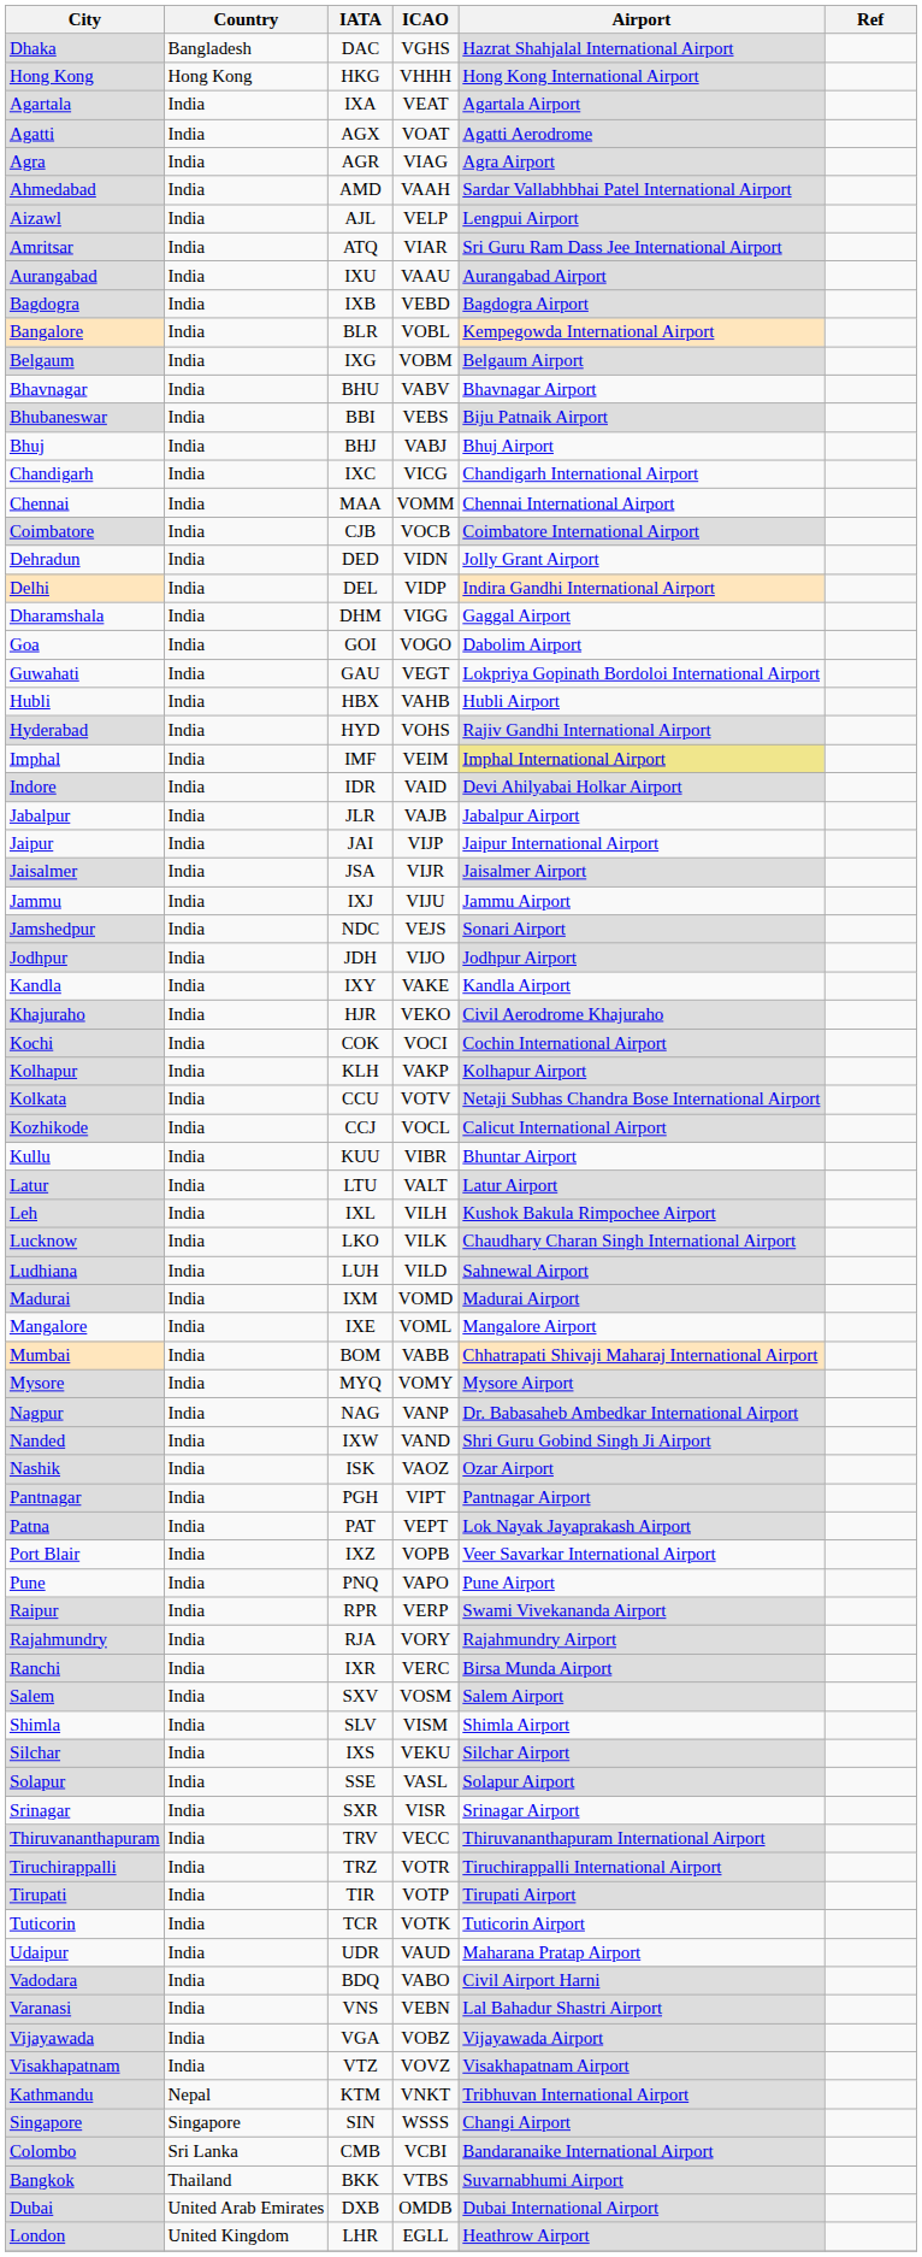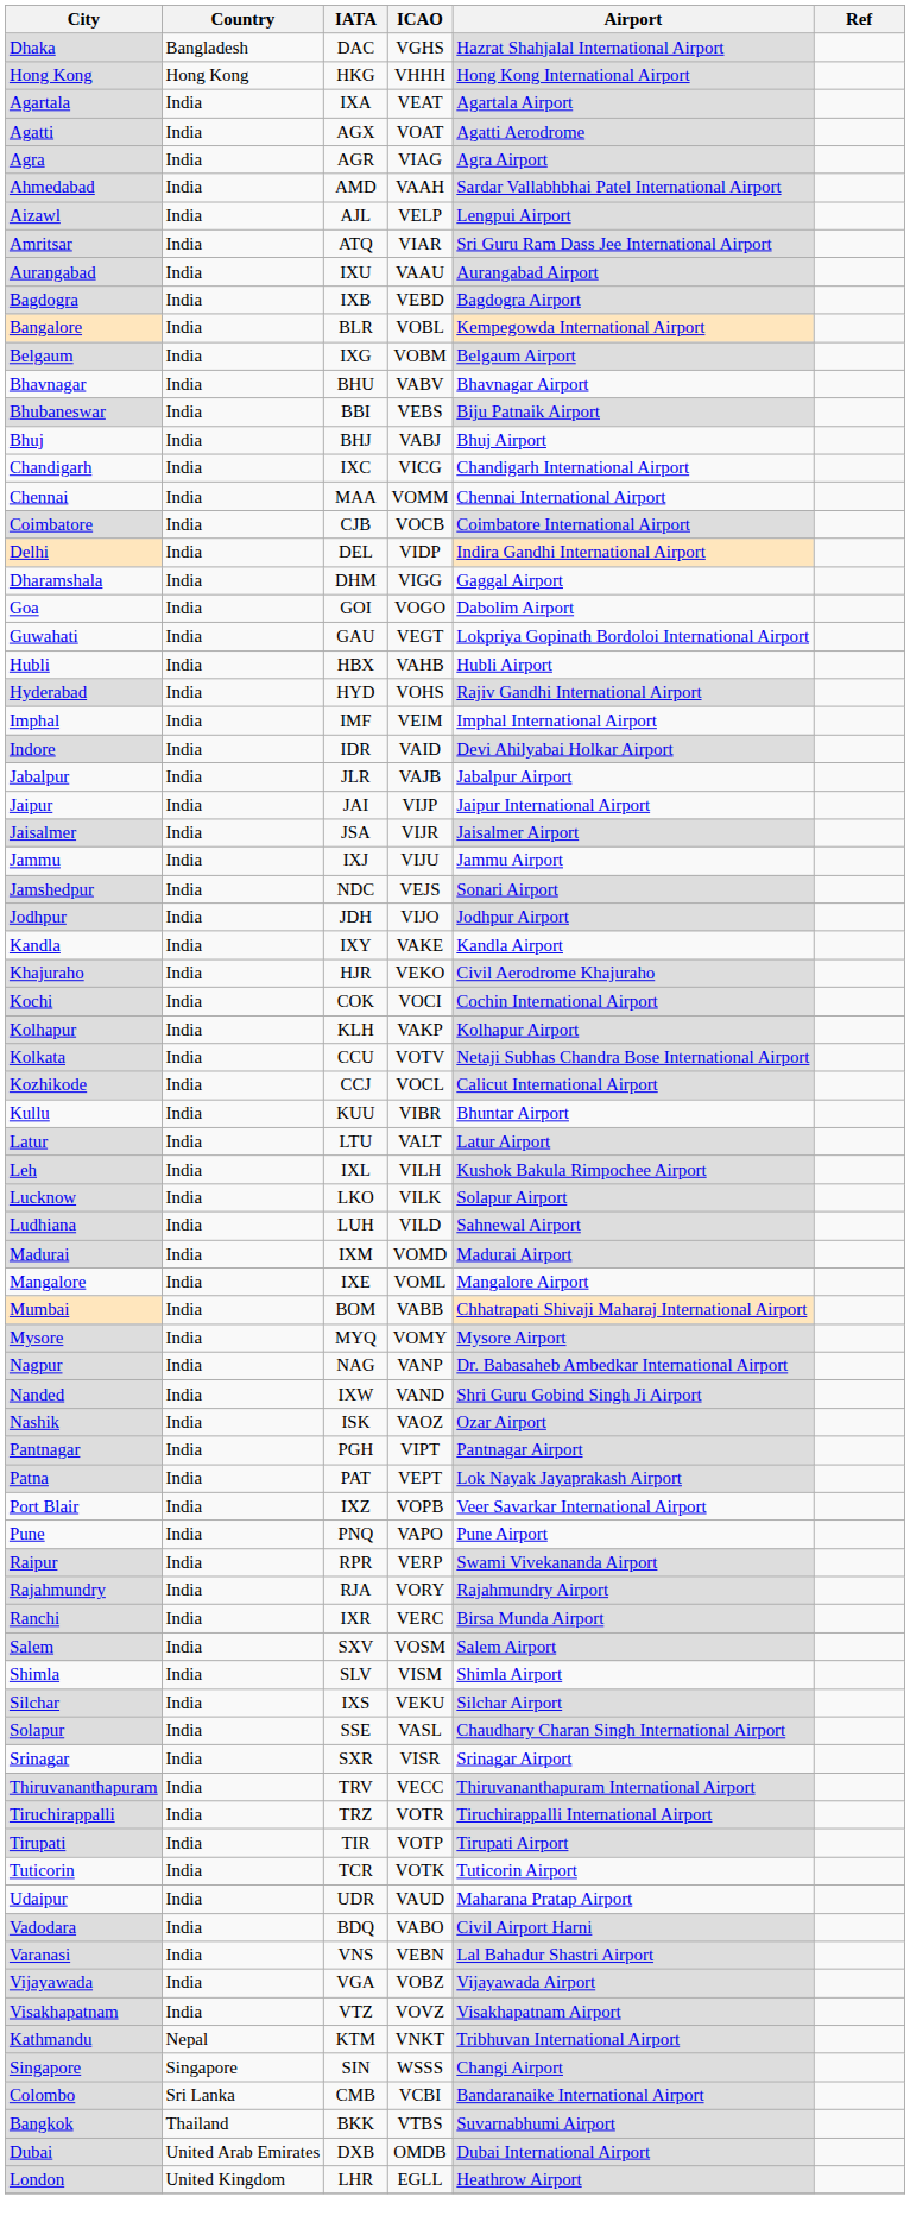 <table class="sortable wikitable toccolours">
 <tr>
 <th>City</th>
 <th>Country</th>
 <th style="width:50px;">IATA</th>
 <th style="width:50px;">ICAO</th>
 <th>Airport</th>
 <th style="width:75px;" class="unsortable">Ref</th>
 </tr>
 <tr>
 <td style="background:#ddd;"><a href='#'>Dhaka</a></td>
 <td>Bangladesh</td>
 <td align=center>DAC</td>
 <td align=center>VGHS</td>
 <td style="background:#ddd;"><a href='#'>Hazrat Shahjalal International Airport</a></td>
 <td align=center></td>
 </tr>
 <tr>
 <td style="background:#ddd;"><a href='#'>Hong Kong</a></td>
 <td>Hong Kong</td>
 <td align=center>HKG</td>
 <td align=center>VHHH</td>
 <td style="background:#ddd;"><a href='#'>Hong Kong International Airport</a></td>
 <td align=center></td>
 </tr>
 <tr>
 <td style="background:#ddd;"><a href='#'>Agartala</a></td>
 <td>India</td>
 <td align=center>IXA</td>
 <td align=center>VEAT</td>
 <td style="background:#ddd;"><a href='#'>Agartala Airport</a></td>
 <td align=center></td>
 </tr>
 <tr>
 <td style="background:#ddd;"><a href='#'>Agatti</a></td>
 <td>India</td>
 <td align=center>AGX</td>
 <td align=center>VOAT</td>
 <td style="background:#ddd;"><a href='#'>Agatti Aerodrome</a></td>
 <td align=center></td>
 </tr>
 <tr>
 <td style="background:#ddd;"><a href='#'>Agra</a></td>
 <td>India</td>
 <td align=center>AGR</td>
 <td align=center>VIAG</td>
 <td style="background:#ddd;"><a href='#'>Agra Airport</a></td>
 <td align=center></td>
 </tr>
 <tr>
 <td style="background:#ddd;"><a href='#'>Ahmedabad</a></td>
 <td>India</td>
 <td align=center>AMD</td>
 <td align=center>VAAH</td>
 <td style="background:#ddd;"><a href='#'>Sardar Vallabhbhai Patel International Airport</a></td>
 <td align=center></td>
 </tr>
 <tr>
 <td style="background:#ddd;"><a href='#'>Aizawl</a></td>
 <td>India</td>
 <td align=center>AJL</td>
 <td align=center>VELP</td>
 <td style="background:#ddd;"><a href='#'>Lengpui Airport</a></td>
 <td align=center></td>
 </tr>
 <tr>
 <td style="background:#ddd;"><a href='#'>Amritsar</a></td>
 <td>India</td>
 <td align=center>ATQ</td>
 <td align=center>VIAR</td>
 <td style="background:#ddd;"><a href='#'>Sri Guru Ram Dass Jee International Airport</a></td>
 <td align=center></td>
 </tr>
 <tr>
 <td style="background:#ddd;"><a href='#'>Aurangabad</a></td>
 <td>India</td>
 <td align=center>IXU</td>
 <td align=center>VAAU</td>
 <td style="background:#ddd;"><a href='#'>Aurangabad Airport</a></td>
 <td align=center></td>
 </tr>
 <tr>
 <td style="background:#ddd;"><a href='#'>Bagdogra</a></td>
 <td>India</td>
 <td align=center>IXB</td>
 <td align=center>VEBD</td>
 <td style="background:#ddd;"><a href='#'>Bagdogra Airport</a></td>
 <td align=center></td>
 </tr>
 <tr>
 <td style="background:#ffe6bd;"><a href='#'>Bangalore</a></td>
 <td>India</td>
 <td align=center>BLR</td>
 <td align=center>VOBL</td>
 <td style="background:#ffe6bd;"><a href='#'>Kempegowda International Airport</a></td>
 <td align=center></td>
 </tr>
 <tr>
 <td style="background:#ddd;"><a href='#'>Belgaum</a></td>
 <td>India</td>
 <td align=center>IXG</td>
 <td align=center>VOBM</td>
 <td style="background:#ddd;"><a href='#'>Belgaum Airport</a></td>
 <td align=center></td>
 </tr>
 <tr>
 <td><a href='#'>Bhavnagar</a></td>
 <td>India</td>
 <td align=center>BHU</td>
 <td align=center>VABV</td>
 <td><a href='#'>Bhavnagar Airport</a></td>
 <td align=center></td>
 </tr>
 <tr>
 <td style="background:#ddd;"><a href='#'>Bhubaneswar</a></td>
 <td>India</td>
 <td align=center>BBI</td>
 <td align=center>VEBS</td>
 <td style="background:#ddd;"><a href='#'>Biju Patnaik Airport</a></td>
 <td align=center></td>
 </tr>
 <tr>
 <td><a href='#'>Bhuj</a></td>
 <td>India</td>
 <td align=center>BHJ</td>
 <td align=center>VABJ</td>
 <td><a href='#'>Bhuj Airport</a></td>
 <td align=center></td>
 </tr>
 <tr>
 <td><a href='#'>Chandigarh</a></td>
 <td>India</td>
 <td align=center>IXC</td>
 <td align=center>VICG</td>
 <td><a href='#'>Chandigarh International Airport</a></td>
 <td align=center></td>
 </tr>
 <tr>
 <td><a href='#'>Chennai</a></td>
 <td>India</td>
 <td align=center>MAA</td>
 <td align=center>VOMM</td>
 <td><a href='#'>Chennai International Airport</a></td>
 <td align=center></td>
 </tr>
 <tr>
 <td style="background:#ddd;"><a href='#'>Coimbatore</a></td>
 <td>India</td>
 <td align=center>CJB</td>
 <td align=center>VOCB</td>
 <td style="background:#ddd;"><a href='#'>Coimbatore International Airport</a></td>
 <td align=center></td>
 </tr>
 <tr>
-<td><a href='#'>Dehradun</a></td>
-<td>India</td>
-<td align=center>DED</td>
-<td align=center>VIDN</td>
-<td><a href='#'>Jolly Grant Airport</a></td>
-<td align=center></td>
-</tr>
-<tr>
 <td style="background:#ffe6bd;"><a href='#'>Delhi</a></td>
 <td>India</td>
 <td align=center>DEL</td>
 <td align=center>VIDP</td>
 <td style="background:#ffe6bd;"><a href='#'>Indira Gandhi International Airport</a></td>
 <td align=center></td>
 </tr>
 <tr>
 <td><a href='#'>Dharamshala</a></td>
 <td>India</td>
 <td align=center>DHM</td>
 <td align=center>VIGG</td>
 <td><a href='#'>Gaggal Airport</a></td>
 <td align=center></td>
 </tr>
 <tr>
 <td><a href='#'>Goa</a></td>
 <td>India</td>
 <td align=center>GOI</td>
 <td align=center>VOGO</td>
 <td><a href='#'>Dabolim Airport</a></td>
 <td align=center></td>
 </tr>
 <tr>
 <td><a href='#'>Guwahati</a></td>
 <td>India</td>
 <td align=center>GAU</td>
 <td align=center>VEGT</td>
 <td><a href='#'>Lokpriya Gopinath Bordoloi International Airport</a></td>
 <td align=center></td>
 </tr>
 <tr>
 <td><a href='#'>Hubli</a></td>
 <td>India</td>
 <td align=center>HBX</td>
 <td align=center>VAHB</td>
 <td><a href='#'>Hubli Airport</a></td>
 <td align=center></td>
 </tr>
 <tr>
 <td style="background:#ddd;"><a href='#'>Hyderabad</a></td>
 <td>India</td>
 <td align=center>HYD</td>
 <td align=center>VOHS</td>
 <td style="background:#ddd;"><a href='#'>Rajiv Gandhi International Airport</a></td>
 <td align=center></td>
 </tr>
 <tr>
 <td><a href='#'>Imphal</a></td>
 <td>India</td>
 <td align=center>IMF</td>
 <td align=center>VEIM</td>
-<td style="background: khaki;"><a href='#'>Imphal International Airport</a></td>
+<td><a href='#'>Imphal International Airport</a></td>
 <td align=center></td>
 </tr>
 <tr>
 <td style="background:#ddd;"><a href='#'>Indore</a></td>
 <td>India</td>
 <td align=center>IDR</td>
 <td align=center>VAID</td>
 <td style="background:#ddd;"><a href='#'>Devi Ahilyabai Holkar Airport</a></td>
 <td align=center></td>
 </tr>
 <tr>
 <td><a href='#'>Jabalpur</a></td>
 <td>India</td>
 <td align=center>JLR</td>
 <td align=center>VAJB</td>
 <td><a href='#'>Jabalpur Airport</a></td>
 <td align=center></td>
 </tr>
 <tr>
 <td><a href='#'>Jaipur</a></td>
 <td>India</td>
 <td align=center>JAI</td>
 <td align=center>VIJP</td>
 <td><a href='#'>Jaipur International Airport</a></td>
 <td align=center></td>
 </tr>
 <tr>
 <td style="background:#ddd;"><a href='#'>Jaisalmer</a></td>
 <td>India</td>
 <td align=center>JSA</td>
 <td align=center>VIJR</td>
 <td style="background:#ddd;"><a href='#'>Jaisalmer Airport</a></td>
 <td align=center></td>
 </tr>
 <tr>
 <td><a href='#'>Jammu</a></td>
 <td>India</td>
 <td align=center>IXJ</td>
 <td align=center>VIJU</td>
 <td><a href='#'>Jammu Airport</a></td>
 <td align=center></td>
 </tr>
 <tr>
 <td style="background:#ddd;"><a href='#'>Jamshedpur</a></td>
 <td>India</td>
 <td align=center>NDC</td>
 <td align=center>VEJS</td>
 <td style="background:#ddd;"><a href='#'>Sonari Airport</a></td>
 <td align=center></td>
 </tr>
 <tr>
 <td style="background:#ddd;"><a href='#'>Jodhpur</a></td>
 <td>India</td>
 <td align=center>JDH</td>
 <td align=center>VIJO</td>
 <td style="background:#ddd;"><a href='#'>Jodhpur Airport</a></td>
 <td align=center></td>
 </tr>
 <tr>
 <td><a href='#'>Kandla</a></td>
 <td>India</td>
 <td align=center>IXY</td>
 <td align=center>VAKE</td>
 <td><a href='#'>Kandla Airport</a></td>
 <td align=center></td>
 </tr>
 <tr>
 <td style="background:#ddd;"><a href='#'>Khajuraho</a></td>
 <td>India</td>
 <td align=center>HJR</td>
 <td align=center>VEKO</td>
 <td style="background:#ddd;"><a href='#'>Civil Aerodrome Khajuraho</a></td>
 <td align=center></td>
 </tr>
 <tr>
 <td style="background:#ddd;"><a href='#'>Kochi</a></td>
 <td>India</td>
 <td align=center>COK</td>
 <td align=center>VOCI</td>
 <td style="background:#ddd;"><a href='#'>Cochin International Airport</a></td>
 <td align=center></td>
 </tr>
 <tr>
 <td style="background:#ddd;"><a href='#'>Kolhapur</a></td>
 <td>India</td>
 <td align=center>KLH</td>
 <td align=center>VAKP</td>
 <td style="background:#ddd;"><a href='#'>Kolhapur Airport</a></td>
 <td align=center></td>
 </tr>
 <tr>
 <td style="background:#ddd;"><a href='#'>Kolkata</a></td>
 <td>India</td>
 <td align=center>CCU</td>
 <td align=center>VOTV</td>
 <td style="background:#ddd;"><a href='#'>Netaji Subhas Chandra Bose International Airport</a></td>
 <td align=center></td>
 </tr>
 <tr>
 <td style="background:#ddd;"><a href='#'>Kozhikode</a></td>
 <td>India</td>
 <td align=center>CCJ</td>
 <td align=center>VOCL</td>
 <td style="background:#ddd;"><a href='#'>Calicut International Airport</a></td>
 <td align=center></td>
 </tr>
 <tr>
 <td><a href='#'>Kullu</a></td>
 <td>India</td>
 <td align=center>KUU</td>
 <td align=center>VIBR</td>
 <td><a href='#'>Bhuntar Airport</a></td>
 <td align=center></td>
 </tr>
 <tr>
 <td style="background:#ddd;"><a href='#'>Latur</a></td>
 <td>India</td>
 <td align=center>LTU</td>
 <td align=center>VALT</td>
 <td style="background:#ddd;"><a href='#'>Latur Airport</a></td>
 <td align=center></td>
 </tr>
 <tr>
 <td style="background:#ddd;"><a href='#'>Leh</a></td>
 <td>India</td>
 <td align=center>IXL</td>
 <td align=center>VILH</td>
 <td style="background:#ddd;"><a href='#'>Kushok Bakula Rimpochee Airport</a></td>
 <td align=center></td>
 </tr>
 <tr>
 <td style="background:#ddd;"><a href='#'>Lucknow</a></td>
 <td>India</td>
 <td align=center>LKO</td>
 <td align=center>VILK</td>
-<td style="background:#ddd;"><a href='#'>Chaudhary Charan Singh International Airport</a></td>
+<td style="background:#ddd;"><a href='#'>Solapur Airport</a></td>
 <td align=center></td>
 </tr>
 <tr>
 <td style="background:#ddd;"><a href='#'>Ludhiana</a></td>
 <td>India</td>
 <td align=center>LUH</td>
 <td align=center>VILD</td>
 <td style="background:#ddd;"><a href='#'>Sahnewal Airport</a></td>
 <td align=center></td>
 </tr>
 <tr>
 <td style="background:#ddd;"><a href='#'>Madurai</a></td>
 <td>India</td>
 <td align=center>IXM</td>
 <td align=center>VOMD</td>
 <td style="background:#ddd;"><a href='#'>Madurai Airport</a></td>
 <td align=center></td>
 </tr>
 <tr>
 <td><a href='#'>Mangalore</a></td>
 <td>India</td>
 <td align=center>IXE</td>
 <td align=center>VOML</td>
 <td><a href='#'>Mangalore Airport</a></td>
 <td align=center></td>
 </tr>
 <tr>
 <td style="background:#ffe6bd;"><a href='#'>Mumbai</a></td>
 <td>India</td>
 <td align=center>BOM</td>
 <td align=center>VABB</td>
 <td style="background:#ffe6bd;"><a href='#'>Chhatrapati Shivaji Maharaj International Airport</a></td>
 <td align=center></td>
 </tr>
 <tr>
 <td style="background:#ddd;"><a href='#'>Mysore</a></td>
 <td>India</td>
 <td align=center>MYQ</td>
 <td align=center>VOMY</td>
 <td style="background:#ddd;"><a href='#'>Mysore Airport</a></td>
 <td align=center></td>
 </tr>
 <tr>
 <td style="background:#ddd;"><a href='#'>Nagpur</a></td>
 <td>India</td>
 <td align=center>NAG</td>
 <td align=center>VANP</td>
 <td style="background:#ddd;"><a href='#'>Dr. Babasaheb Ambedkar International Airport</a></td>
 <td align=center></td>
 </tr>
 <tr>
 <td style="background:#ddd;"><a href='#'>Nanded</a></td>
 <td>India</td>
 <td align=center>IXW</td>
 <td align=center>VAND</td>
 <td style="background:#ddd;"><a href='#'>Shri Guru Gobind Singh Ji Airport</a></td>
 <td align=center></td>
 </tr>
 <tr>
 <td style="background:#ddd;"><a href='#'>Nashik</a></td>
 <td>India</td>
 <td align=center>ISK</td>
 <td align=center>VAOZ</td>
 <td style="background:#ddd;"><a href='#'>Ozar Airport</a></td>
 <td align=center></td>
 </tr>
 <tr>
 <td style="background:#ddd;"><a href='#'>Pantnagar</a></td>
 <td>India</td>
 <td align=center>PGH</td>
 <td align=center>VIPT</td>
 <td style="background:#ddd;"><a href='#'>Pantnagar Airport</a></td>
 <td align=center></td>
 </tr>
 <tr>
 <td style="background:#ddd;"><a href='#'>Patna</a></td>
 <td>India</td>
 <td align=center>PAT</td>
 <td align=center>VEPT</td>
 <td style="background:#ddd;"><a href='#'>Lok Nayak Jayaprakash Airport</a></td>
 <td align=center></td>
 </tr>
 <tr>
 <td><a href='#'>Port Blair</a></td>
 <td>India</td>
 <td align=center>IXZ</td>
 <td align=center>VOPB</td>
 <td><a href='#'>Veer Savarkar International Airport</a></td>
 <td align=center></td>
 </tr>
 <tr>
 <td><a href='#'>Pune</a></td>
 <td>India</td>
 <td align=center>PNQ</td>
 <td align=center>VAPO</td>
 <td><a href='#'>Pune Airport</a></td>
 <td align=center></td>
 </tr>
 <tr>
 <td style="background:#ddd;"><a href='#'>Raipur</a></td>
 <td>India</td>
 <td align=center>RPR</td>
 <td align=center>VERP</td>
 <td style="background:#ddd;"><a href='#'>Swami Vivekananda Airport</a></td>
 <td align=center></td>
 </tr>
 <tr>
 <td style="background:#ddd;"><a href='#'>Rajahmundry</a></td>
 <td>India</td>
 <td align=center>RJA</td>
 <td align=center>VORY</td>
 <td style="background:#ddd;"><a href='#'>Rajahmundry Airport</a></td>
 <td align=center></td>
 </tr>
 <tr>
 <td style="background:#ddd;"><a href='#'>Ranchi</a></td>
 <td>India</td>
 <td align=center>IXR</td>
 <td align=center>VERC</td>
 <td style="background:#ddd;"><a href='#'>Birsa Munda Airport</a></td>
 <td align=center></td>
 </tr>
 <tr>
 <td style="background:#ddd;"><a href='#'>Salem</a></td>
 <td>India</td>
 <td align=center>SXV</td>
 <td align=center>VOSM</td>
 <td style="background:#ddd;"><a href='#'>Salem Airport</a></td>
 <td align=center></td>
 </tr>
 <tr>
 <td><a href='#'>Shimla</a></td>
 <td>India</td>
 <td align=center>SLV</td>
 <td align=center>VISM</td>
 <td><a href='#'>Shimla Airport</a></td>
 <td align=center></td>
 </tr>
 <tr>
 <td style="background:#ddd;"><a href='#'>Silchar</a></td>
 <td>India</td>
 <td align=center>IXS</td>
 <td align=center>VEKU</td>
 <td style="background:#ddd;"><a href='#'>Silchar Airport</a></td>
 <td align=center></td>
 </tr>
 <tr>
 <td style="background:#ddd;"><a href='#'>Solapur</a></td>
 <td>India</td>
 <td align=center>SSE</td>
 <td align=center>VASL</td>
-<td style="background:#ddd;"><a href='#'>Solapur Airport</a></td>
+<td style="background:#ddd;"><a href='#'>Chaudhary Charan Singh International Airport</a></td>
 <td align=center></td>
 </tr>
 <tr>
 <td><a href='#'>Srinagar</a></td>
 <td>India</td>
 <td align=center>SXR</td>
 <td align=center>VISR</td>
 <td><a href='#'>Srinagar Airport</a></td>
 <td align=center></td>
 </tr>
 <tr>
 <td style="background:#ddd;"><a href='#'>Thiruvananthapuram</a></td>
 <td>India</td>
 <td align=center>TRV</td>
 <td align=center>VECC</td>
 <td style="background:#ddd;"><a href='#'>Thiruvananthapuram International Airport</a></td>
 <td align=center></td>
 </tr>
 <tr>
 <td style="background:#ddd;"><a href='#'>Tiruchirappalli</a></td>
 <td>India</td>
 <td align=center>TRZ</td>
 <td align=center>VOTR</td>
 <td style="background:#ddd;"><a href='#'>Tiruchirappalli International Airport</a></td>
 <td align=center></td>
 </tr>
 <tr>
 <td style="background:#ddd;"><a href='#'>Tirupati</a></td>
 <td>India</td>
 <td align=center>TIR</td>
 <td align=center>VOTP</td>
 <td style="background:#ddd;"><a href='#'>Tirupati Airport</a></td>
 <td align=center></td>
 </tr>
 <tr>
 <td><a href='#'>Tuticorin</a></td>
 <td>India</td>
 <td align=center>TCR</td>
 <td align=center>VOTK</td>
 <td><a href='#'>Tuticorin Airport</a></td>
 <td align=center></td>
 </tr>
 <tr>
 <td><a href='#'>Udaipur</a></td>
 <td>India</td>
 <td align=center>UDR</td>
 <td align=center>VAUD</td>
 <td><a href='#'>Maharana Pratap Airport</a></td>
 <td align=center></td>
 </tr>
 <tr>
 <td style="background:#ddd;"><a href='#'>Vadodara</a></td>
 <td>India</td>
 <td align=center>BDQ</td>
 <td align=center>VABO</td>
 <td style="background:#ddd;"><a href='#'>Civil Airport Harni</a></td>
 <td align=center></td>
 </tr>
 <tr>
 <td style="background:#ddd;"><a href='#'>Varanasi</a></td>
 <td>India</td>
 <td align=center>VNS</td>
 <td align=center>VEBN</td>
 <td style="background:#ddd;"><a href='#'>Lal Bahadur Shastri Airport</a></td>
 <td align=center></td>
 </tr>
 <tr>
 <td style="background:#ddd;"><a href='#'>Vijayawada</a></td>
 <td>India</td>
 <td align=center>VGA</td>
 <td align=center>VOBZ</td>
 <td style="background:#ddd;"><a href='#'>Vijayawada Airport</a></td>
 <td align=center></td>
 </tr>
 <tr>
 <td style="background:#ddd;"><a href='#'>Visakhapatnam</a></td>
 <td>India</td>
 <td align=center>VTZ</td>
 <td align=center>VOVZ</td>
 <td style="background:#ddd;"><a href='#'>Visakhapatnam Airport</a></td>
 <td align=center></td>
 </tr>
 <tr>
 <td style="background:#ddd;"><a href='#'>Kathmandu</a></td>
 <td>Nepal</td>
 <td align=center>KTM</td>
 <td align=center>VNKT</td>
 <td style="background:#ddd;"><a href='#'>Tribhuvan International Airport</a></td>
 <td align=center></td>
 </tr>
 <tr>
 <td style="background:#ddd;"><a href='#'>Singapore</a></td>
 <td>Singapore</td>
 <td align=center>SIN</td>
 <td align=center>WSSS</td>
 <td style="background:#ddd;"><a href='#'>Changi Airport</a></td>
 <td align=center></td>
 </tr>
 <tr>
 <td style="background:#ddd;"><a href='#'>Colombo</a></td>
 <td>Sri Lanka</td>
 <td align=center>CMB</td>
 <td align=center>VCBI</td>
 <td style="background:#ddd;"><a href='#'>Bandaranaike International Airport</a></td>
 <td align=center></td>
 </tr>
 <tr>
 <td style="background:#ddd;"><a href='#'>Bangkok</a></td>
 <td>Thailand</td>
 <td align=center>BKK</td>
 <td align=center>VTBS</td>
 <td style="background:#ddd;"><a href='#'>Suvarnabhumi Airport</a></td>
 <td align=center></td>
 </tr>
 <tr>
 <td style="background:#ddd;"><a href='#'>Dubai</a></td>
 <td>United Arab Emirates</td>
 <td align=center>DXB</td>
 <td align=center>OMDB</td>
 <td style="background:#ddd;"><a href='#'>Dubai International Airport</a></td>
 <td align=center></td>
 </tr>
 <tr>
 <td style="background:#ddd;"><a href='#'>London</a></td>
 <td>United Kingdom</td>
 <td align=center>LHR</td>
 <td align=center>EGLL</td>
 <td style="background:#ddd;"><a href='#'>Heathrow Airport</a></td>
 <td align=center></td>
 </tr>
 <tr>
 </tr>
 </table>
